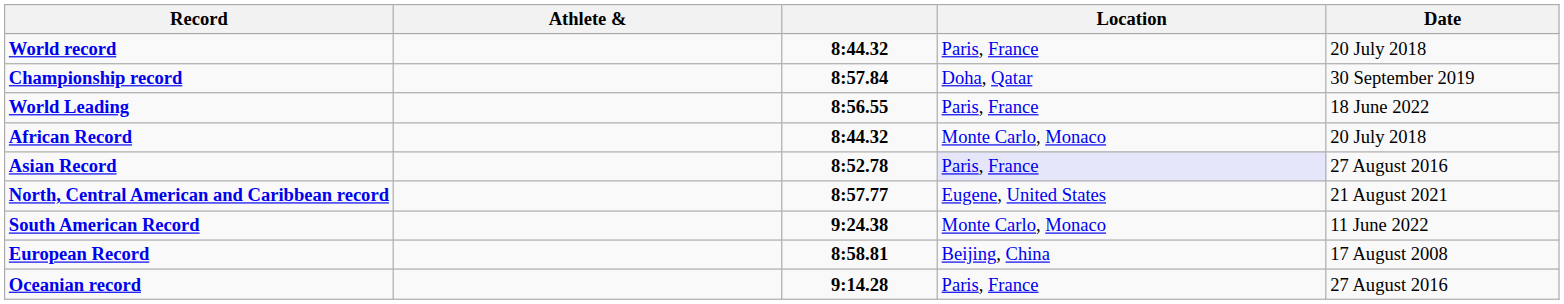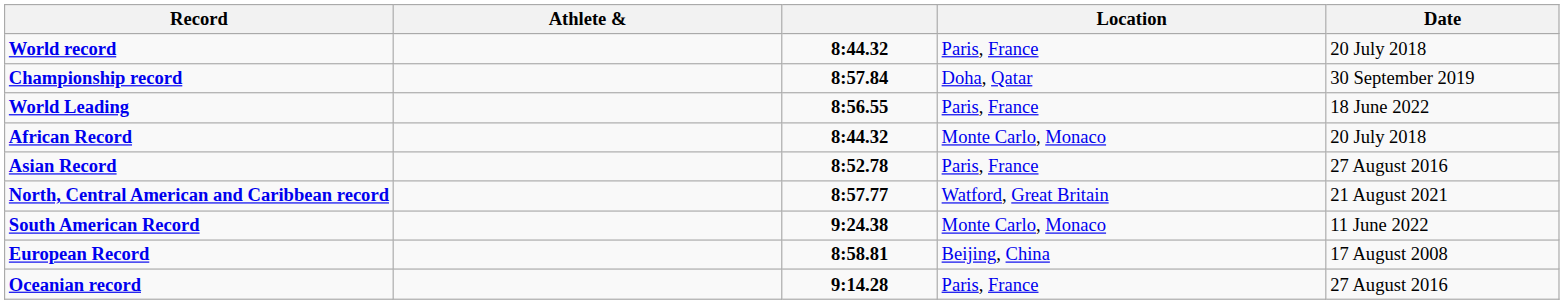 <table class="wikitable">
 <tr>
 <th width=25% align=center>Record</th>
 <th width=25% align=center>Athlete & </th>
 <th width=10% align=center></th>
 <th width=25% align=center>Location</th>
 <th width=15% align=center>Date</th>
 </tr>
 <tr>
 <td><strong><a href='#'>World record</a></strong></td>
 <td></td>
 <td align=center><strong>8:44.32</strong></td>
 <td><a href='#'>Paris</a>, <a href='#'>France</a></td>
 <td>20 July 2018</td>
 </tr>
 <tr>
 <td><strong><a href='#'>Championship record</a></strong></td>
 <td></td>
 <td align=center><strong>8:57.84</strong></td>
 <td><a href='#'>Doha</a>, <a href='#'>Qatar</a></td>
 <td>30 September 2019</td>
 </tr>
 <tr>
 <td><strong><a href='#'>World Leading</a></strong></td>
 <td></td>
 <td align=center><strong>8:56.55</strong></td>
 <td><a href='#'>Paris</a>, <a href='#'>France</a></td>
 <td>18 June 2022</td>
 </tr>
 <tr>
 <td><strong><a href='#'>African Record</a></strong></td>
 <td></td>
 <td align=center><strong>8:44.32</strong></td>
 <td><a href='#'>Monte Carlo</a>, <a href='#'>Monaco</a></td>
 <td>20 July 2018</td>
 </tr>
 <tr>
 <td><strong><a href='#'>Asian Record</a></strong></td>
 <td></td>
 <td align=center><strong>8:52.78</strong></td>
-<td style="background: lavender;"><a href='#'>Paris</a>, <a href='#'>France</a></td>
+<td><a href='#'>Paris</a>, <a href='#'>France</a></td>
 <td>27 August 2016</td>
 </tr>
 <tr>
 <td><strong><a href='#'>North, Central American and Caribbean record</a></strong></td>
 <td></td>
 <td align=center><strong>8:57.77</strong></td>
-<td><a href='#'>Eugene</a>, <a href='#'>United States</a></td>
+<td><a href='#'>Watford</a>, <a href='#'>Great Britain</a></td>
 <td>21 August 2021</td>
 </tr>
 <tr>
 <td><strong><a href='#'>South American Record</a></strong></td>
 <td></td>
 <td align=center><strong>9:24.38</strong></td>
 <td><a href='#'>Monte Carlo</a>, <a href='#'>Monaco</a></td>
 <td>11 June 2022</td>
 </tr>
 <tr>
 <td><strong><a href='#'>European Record</a></strong></td>
 <td></td>
 <td align=center><strong>8:58.81</strong></td>
 <td><a href='#'>Beijing</a>, <a href='#'>China</a></td>
 <td>17 August 2008</td>
 </tr>
 <tr>
 <td><strong><a href='#'>Oceanian record</a></strong></td>
 <td></td>
 <td align=center><strong>9:14.28</strong></td>
 <td><a href='#'>Paris</a>, <a href='#'>France</a></td>
 <td>27 August 2016</td>
 </tr>
 </table>
